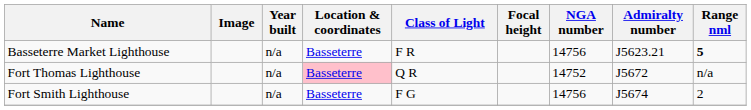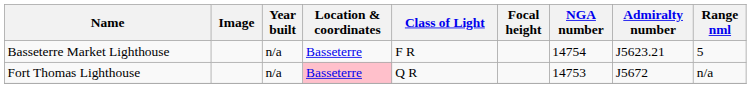 <table class="wikitable sortable" style="width:100%">
 <tr>
 <th>Name</th>
 <th>Image</th>
 <th>Year<br>built</th>
 <th>Location &<br>coordinates</th>
 <th><a href='#'>Class of Light</a></th>
 <th>Focal<br>height</th>
 <th><a href='#'>NGA</a><br>number</th>
 <th><a href='#'>Admiralty</a><br>number</th>
 <th>Range<br><a href='#'>nml</a></th>
 </tr>
 <tr>
 <td>Basseterre Market Lighthouse</td>
 <td></td>
 <td>n/a</td>
 <td><a href='#'>Basseterre</a><br></td>
 <td>F R</td>
 <td></td>
-<td>14756</td>
+<td>14754</td>
 <td>J5623.21</td>
-<td><strong>5</strong></td>
+<td>5</td>
 </tr>
 <tr>
 <td>Fort Thomas Lighthouse</td>
 <td></td>
 <td>n/a</td>
 <td style="background: pink;"><a href='#'>Basseterre</a><br></td>
 <td>Q R</td>
 <td></td>
-<td>14752</td>
+<td>14753</td>
 <td>J5672</td>
 <td>n/a</td>
 </tr>
 <tr>
-<td>Fort Smith Lighthouse</td>
-<td></td>
-<td>n/a</td>
-<td><a href='#'>Basseterre</a><br></td>
-<td>F G</td>
-<td></td>
-<td>14756</td>
-<td>J5674</td>
-<td>2</td>
-</tr>
-<tr>
 </tr>
 </table>
